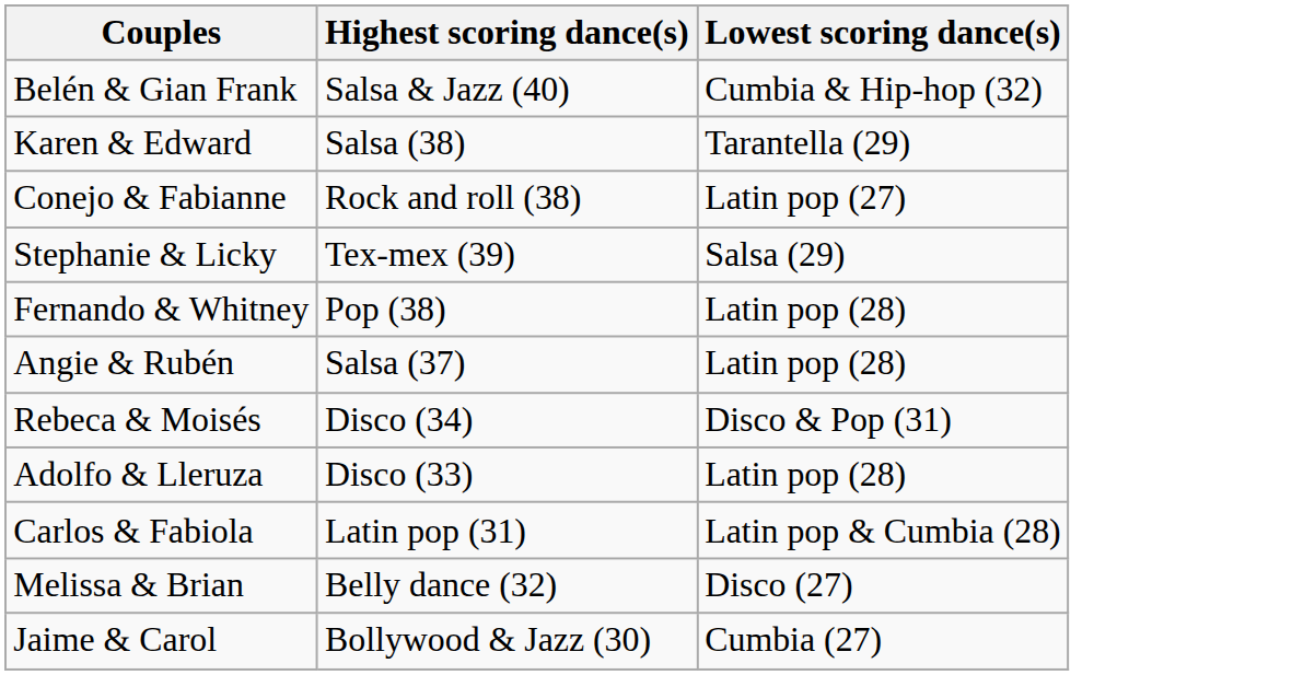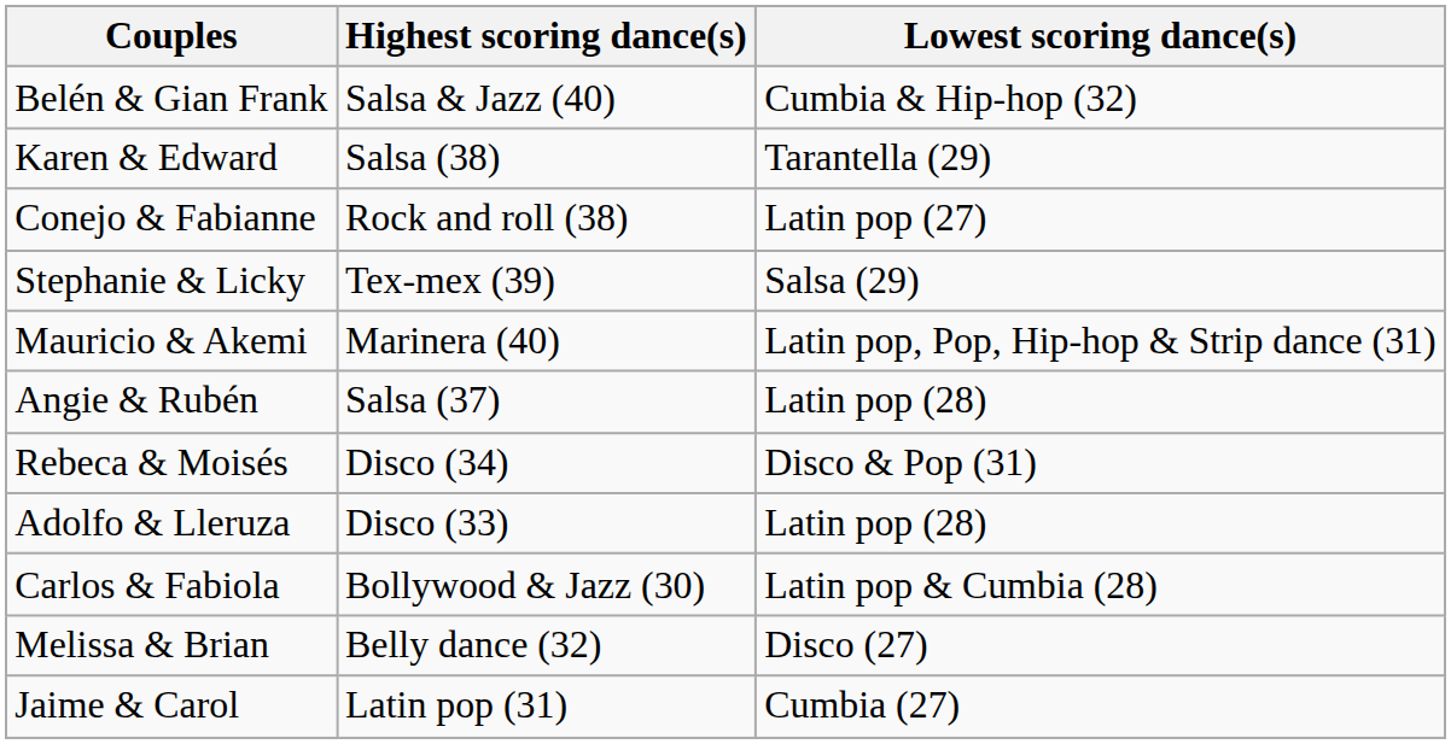 <table class="wikitable">
 <tr>
 <th>Couples</th>
 <th>Highest scoring dance(s)</th>
 <th>Lowest scoring dance(s)</th>
 </tr>
 <tr>
 <td>Belén & Gian Frank</td>
 <td>Salsa & Jazz (40)</td>
 <td>Cumbia & Hip-hop (32)</td>
 </tr>
 <tr>
 <td>Karen & Edward</td>
 <td>Salsa (38)</td>
 <td>Tarantella (29)</td>
 </tr>
 <tr>
 <td>Conejo & Fabianne</td>
 <td>Rock and roll (38)</td>
 <td>Latin pop (27)</td>
 </tr>
 <tr>
 <td>Stephanie & Licky</td>
 <td>Tex-mex (39)</td>
 <td>Salsa (29)</td>
 </tr>
 <tr>
-<td>Fernando & Whitney</td>
-<td>Pop (38)</td>
-<td>Latin pop (28)</td>
+<td>Mauricio & Akemi</td>
+<td>Marinera (40)</td>
+<td>Latin pop, Pop, Hip-hop & Strip dance (31)</td>
 </tr>
 <tr>
 <td>Angie & Rubén</td>
 <td>Salsa (37)</td>
 <td>Latin pop (28)</td>
 </tr>
 <tr>
 <td>Rebeca & Moisés</td>
 <td>Disco (34)</td>
 <td>Disco & Pop (31)</td>
 </tr>
 <tr>
 <td>Adolfo & Lleruza</td>
 <td>Disco (33)</td>
 <td>Latin pop (28)</td>
 </tr>
 <tr>
 <td>Carlos & Fabiola</td>
-<td>Latin pop (31)</td>
+<td>Bollywood & Jazz (30)</td>
 <td>Latin pop & Cumbia (28)</td>
 </tr>
 <tr>
 <td>Melissa & Brian</td>
 <td>Belly dance (32)</td>
 <td>Disco (27)</td>
 </tr>
 <tr>
 <td>Jaime & Carol</td>
-<td>Bollywood & Jazz (30)</td>
+<td>Latin pop (31)</td>
 <td>Cumbia (27)</td>
 </tr>
 </table>
